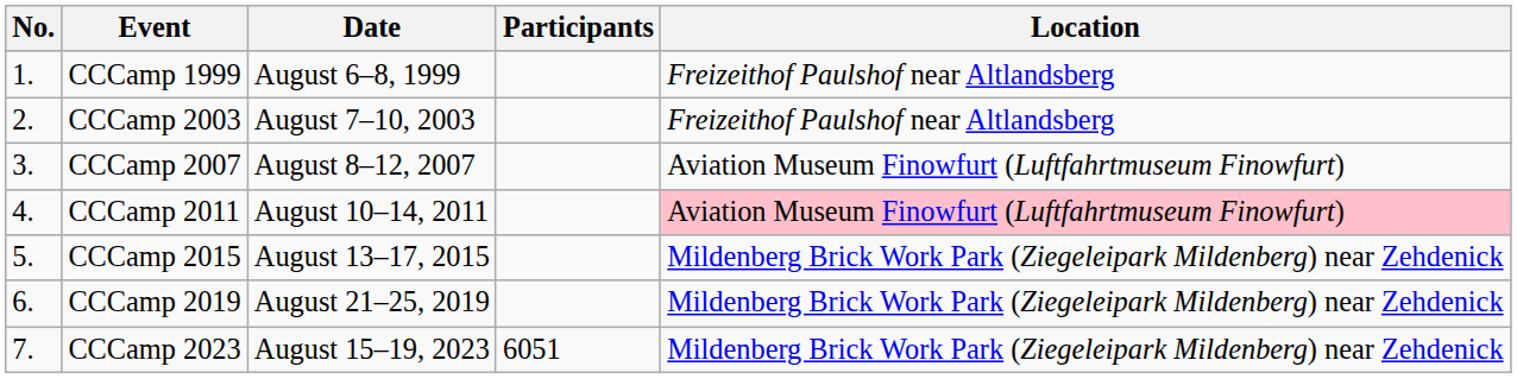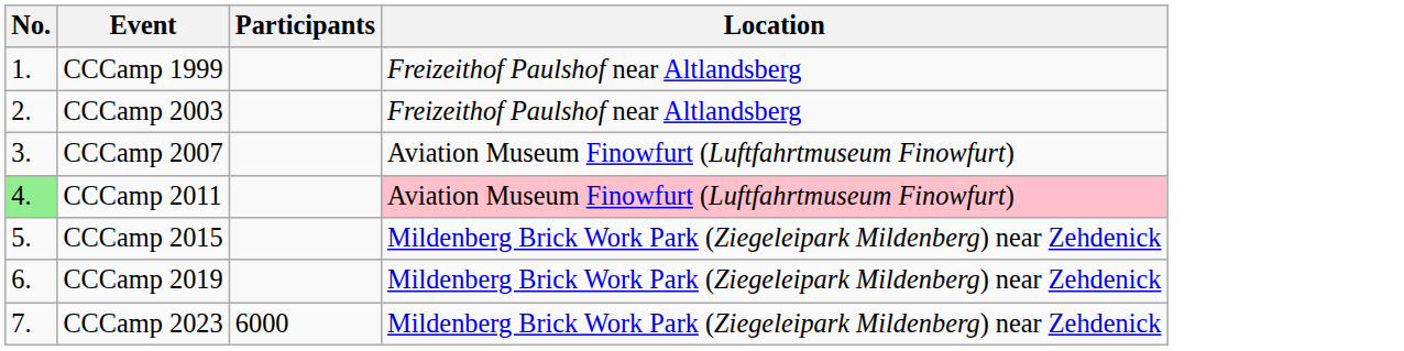 <table class="wikitable">
 <tr>
 <th>No.</th>
 <th>Event</th>
-<th>Date</th>
 <th>Participants</th>
 <th>Location</th>
 </tr>
 <tr>
 <td>1.</td>
 <td>CCCamp 1999</td>
-<td>August 6–8, 1999</td>
 <td></td>
 <td><em>Freizeithof Paulshof</em> near <a href='#'>Altlandsberg</a></td>
 </tr>
 <tr>
 <td>2.</td>
 <td>CCCamp 2003</td>
-<td>August 7–10, 2003</td>
 <td></td>
 <td><em>Freizeithof Paulshof</em> near <a href='#'>Altlandsberg</a></td>
 </tr>
 <tr>
 <td>3.</td>
 <td>CCCamp 2007</td>
-<td>August 8–12, 2007</td>
 <td></td>
 <td>Aviation Museum <a href='#'>Finowfurt</a> (<em>Luftfahrtmuseum Finowfurt</em>)</td>
 </tr>
 <tr>
-<td>4.</td>
+<td style="background: lightgreen;">4.</td>
 <td>CCCamp 2011</td>
-<td>August 10–14, 2011</td>
 <td></td>
 <td style="background: pink;">Aviation Museum <a href='#'>Finowfurt</a> (<em>Luftfahrtmuseum Finowfurt</em>)</td>
 </tr>
 <tr>
 <td>5.</td>
 <td>CCCamp 2015</td>
-<td>August 13–17, 2015</td>
 <td></td>
 <td><a href='#'>Mildenberg Brick Work Park</a> (<em>Ziegeleipark Mildenberg</em>) near <a href='#'>Zehdenick</a></td>
 </tr>
 <tr>
 <td>6.</td>
 <td>CCCamp 2019</td>
-<td>August 21–25, 2019</td>
 <td></td>
 <td><a href='#'>Mildenberg Brick Work Park</a> (<em>Ziegeleipark Mildenberg</em>) near <a href='#'>Zehdenick</a></td>
 </tr>
 <tr>
 <td>7.</td>
 <td>CCCamp 2023</td>
-<td>August 15–19, 2023</td>
-<td>6051</td>
+<td>6000</td>
 <td><a href='#'>Mildenberg Brick Work Park</a> (<em>Ziegeleipark Mildenberg</em>) near <a href='#'>Zehdenick</a></td>
 </tr>
 </table>
